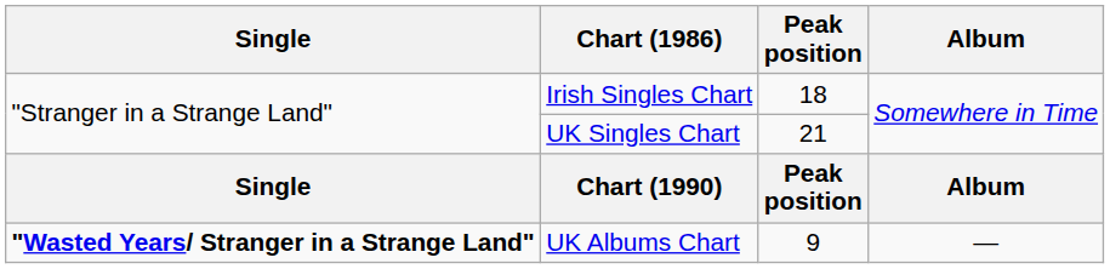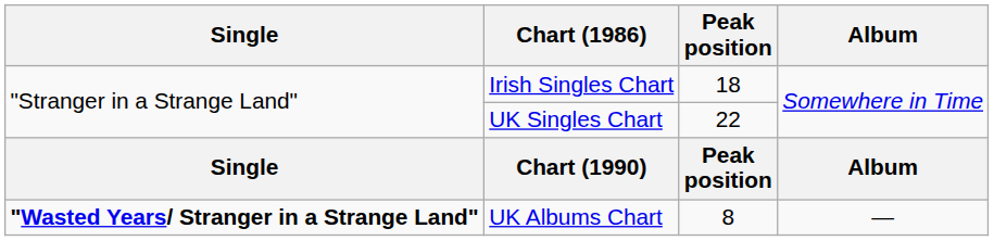 <table class="wikitable sortable">
 <tr>
 <th>Single</th>
 <th>Chart (1986)</th>
 <th>Peak<br>position</th>
 <th>Album</th>
 </tr>
 <tr>
 <td rowspan="2">"Stranger in a Strange Land"</td>
 <td><a href='#'>Irish Singles Chart</a></td>
 <td style="text-align:center;">18</td>
 <td rowspan="2"><em><a href='#'>Somewhere in Time</a></em></td>
 </tr>
 <tr>
 <td><a href='#'>UK Singles Chart</a></td>
-<td style="text-align:center;">21</td>
+<td style="text-align:center;">22</td>
 </tr>
 <tr>
 <th>Single</th>
 <th>Chart (1990)</th>
 <th>Peak<br>position</th>
 <th>Album</th>
 </tr>
 <tr>
 <td><strong>"<a href='#'>Wasted Years</a>/ Stranger in a Strange Land"</strong></td>
 <td><a href='#'>UK Albums Chart</a></td>
-<td style="text-align:center;">9</td>
+<td style="text-align:center;">8</td>
 <td align="center">—</td>
 </tr>
 </table>
